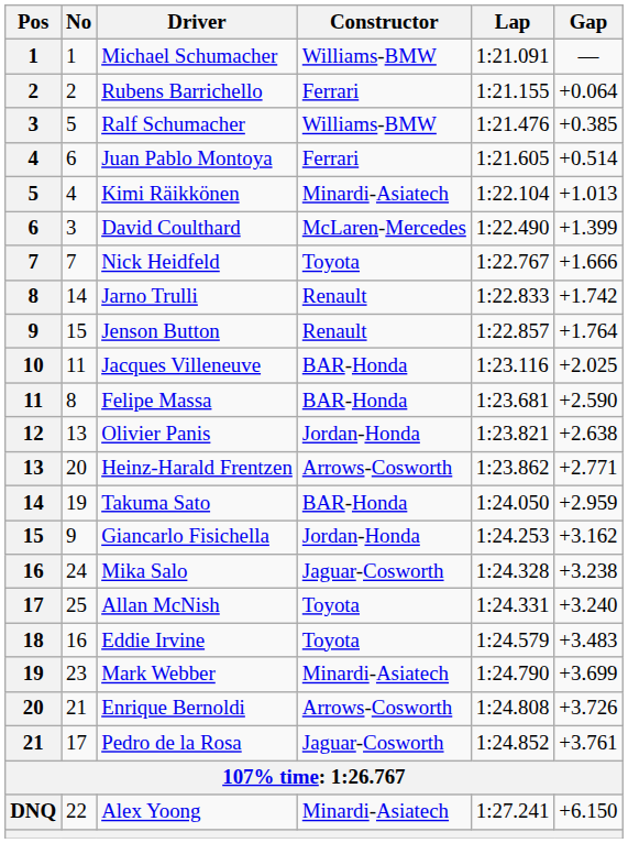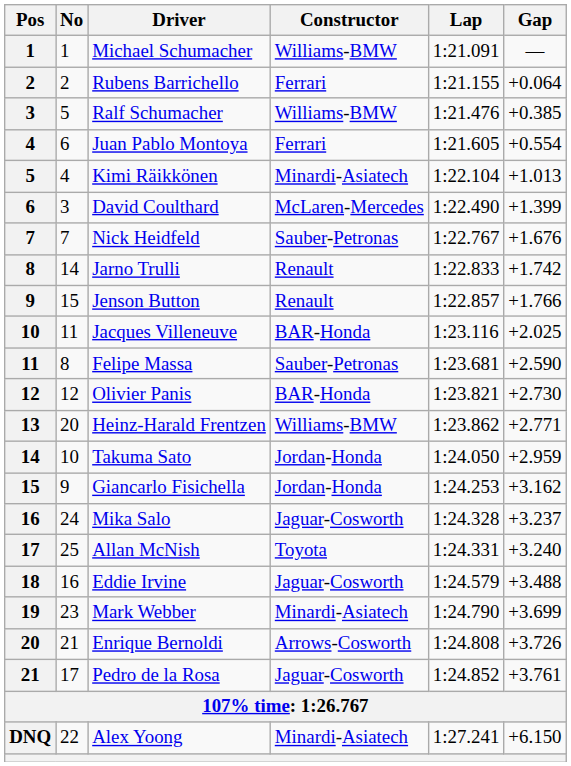 <table class="wikitable sortable" style="font-size:85%;">
 <tr>
 <th>Pos</th>
 <th>No</th>
 <th>Driver</th>
 <th>Constructor</th>
 <th>Lap</th>
 <th>Gap</th>
 </tr>
 <tr>
 <th>1</th>
 <td>1</td>
 <td> <a href='#'>Michael Schumacher</a></td>
 <td><a href='#'>Williams</a>-<a href='#'>BMW</a></td>
 <td>1:21.091</td>
 <td align="center">—</td>
 </tr>
 <tr>
 <th>2</th>
 <td>2</td>
 <td> <a href='#'>Rubens Barrichello</a></td>
 <td><a href='#'>Ferrari</a></td>
 <td>1:21.155</td>
 <td>+0.064</td>
 </tr>
 <tr>
 <th>3</th>
 <td>5</td>
 <td> <a href='#'>Ralf Schumacher</a></td>
 <td><a href='#'>Williams</a>-<a href='#'>BMW</a></td>
 <td>1:21.476</td>
 <td>+0.385</td>
 </tr>
 <tr>
 <th>4</th>
 <td>6</td>
 <td> <a href='#'>Juan Pablo Montoya</a></td>
 <td><a href='#'>Ferrari</a></td>
 <td>1:21.605</td>
-<td>+0.514</td>
+<td>+0.554</td>
 </tr>
 <tr>
 <th>5</th>
 <td>4</td>
 <td> <a href='#'>Kimi Räikkönen</a></td>
 <td><a href='#'>Minardi</a>-<a href='#'>Asiatech</a></td>
 <td>1:22.104</td>
 <td>+1.013</td>
 </tr>
 <tr>
 <th>6</th>
 <td>3</td>
 <td> <a href='#'>David Coulthard</a></td>
 <td><a href='#'>McLaren</a>-<a href='#'>Mercedes</a></td>
 <td>1:22.490</td>
 <td>+1.399</td>
 </tr>
 <tr>
 <th>7</th>
 <td>7</td>
 <td> <a href='#'>Nick Heidfeld</a></td>
-<td><a href='#'>Toyota</a></td>
+<td><a href='#'>Sauber</a>-<a href='#'>Petronas</a></td>
 <td>1:22.767</td>
-<td>+1.666</td>
+<td>+1.676</td>
 </tr>
 <tr>
 <th>8</th>
 <td>14</td>
 <td> <a href='#'>Jarno Trulli</a></td>
 <td><a href='#'>Renault</a></td>
 <td>1:22.833</td>
 <td>+1.742</td>
 </tr>
 <tr>
 <th>9</th>
 <td>15</td>
 <td> <a href='#'>Jenson Button</a></td>
 <td><a href='#'>Renault</a></td>
 <td>1:22.857</td>
-<td>+1.764</td>
+<td>+1.766</td>
 </tr>
 <tr>
 <th>10</th>
 <td>11</td>
 <td> <a href='#'>Jacques Villeneuve</a></td>
 <td><a href='#'>BAR</a>-<a href='#'>Honda</a></td>
 <td>1:23.116</td>
 <td>+2.025</td>
 </tr>
 <tr>
 <th>11</th>
 <td>8</td>
 <td> <a href='#'>Felipe Massa</a></td>
-<td><a href='#'>BAR</a>-<a href='#'>Honda</a></td>
+<td><a href='#'>Sauber</a>-<a href='#'>Petronas</a></td>
 <td>1:23.681</td>
 <td>+2.590</td>
 </tr>
 <tr>
 <th>12</th>
-<td>13</td>
+<td>12</td>
 <td> <a href='#'>Olivier Panis</a></td>
-<td><a href='#'>Jordan</a>-<a href='#'>Honda</a></td>
+<td><a href='#'>BAR</a>-<a href='#'>Honda</a></td>
 <td>1:23.821</td>
-<td>+2.638</td>
+<td>+2.730</td>
 </tr>
 <tr>
 <th>13</th>
 <td>20</td>
 <td> <a href='#'>Heinz-Harald Frentzen</a></td>
-<td><a href='#'>Arrows</a>-<a href='#'>Cosworth</a></td>
+<td><a href='#'>Williams</a>-<a href='#'>BMW</a></td>
 <td>1:23.862</td>
 <td>+2.771</td>
 </tr>
 <tr>
 <th>14</th>
-<td>19</td>
+<td>10</td>
 <td> <a href='#'>Takuma Sato</a></td>
-<td><a href='#'>BAR</a>-<a href='#'>Honda</a></td>
+<td><a href='#'>Jordan</a>-<a href='#'>Honda</a></td>
 <td>1:24.050</td>
 <td>+2.959</td>
 </tr>
 <tr>
 <th>15</th>
 <td>9</td>
 <td> <a href='#'>Giancarlo Fisichella</a></td>
 <td><a href='#'>Jordan</a>-<a href='#'>Honda</a></td>
 <td>1:24.253</td>
 <td>+3.162</td>
 </tr>
 <tr>
 <th>16</th>
 <td>24</td>
 <td> <a href='#'>Mika Salo</a></td>
 <td><a href='#'>Jaguar</a>-<a href='#'>Cosworth</a></td>
 <td>1:24.328</td>
-<td>+3.238</td>
+<td>+3.237</td>
 </tr>
 <tr>
 <th>17</th>
 <td>25</td>
 <td> <a href='#'>Allan McNish</a></td>
 <td><a href='#'>Toyota</a></td>
 <td>1:24.331</td>
 <td>+3.240</td>
 </tr>
 <tr>
 <th>18</th>
 <td>16</td>
 <td> <a href='#'>Eddie Irvine</a></td>
-<td><a href='#'>Toyota</a></td>
+<td><a href='#'>Jaguar</a>-<a href='#'>Cosworth</a></td>
 <td>1:24.579</td>
-<td>+3.483</td>
+<td>+3.488</td>
 </tr>
 <tr>
 <th>19</th>
 <td>23</td>
 <td> <a href='#'>Mark Webber</a></td>
 <td><a href='#'>Minardi</a>-<a href='#'>Asiatech</a></td>
 <td>1:24.790</td>
 <td>+3.699</td>
 </tr>
 <tr>
 <th>20</th>
 <td>21</td>
 <td> <a href='#'>Enrique Bernoldi</a></td>
 <td><a href='#'>Arrows</a>-<a href='#'>Cosworth</a></td>
 <td>1:24.808</td>
 <td>+3.726</td>
 </tr>
 <tr>
 <th>21</th>
 <td>17</td>
 <td> <a href='#'>Pedro de la Rosa</a></td>
 <td><a href='#'>Jaguar</a>-<a href='#'>Cosworth</a></td>
 <td>1:24.852</td>
 <td>+3.761</td>
 </tr>
 <tr>
 <th colspan="6"><a href='#'>107% time</a>: 1:26.767</th>
 </tr>
 <tr>
 <th>DNQ</th>
 <td>22</td>
 <td> <a href='#'>Alex Yoong</a></td>
 <td><a href='#'>Minardi</a>-<a href='#'>Asiatech</a></td>
 <td>1:27.241</td>
 <td>+6.150</td>
 </tr>
 <tr>
 <th colspan="6"></th>
 </tr>
 </table>
